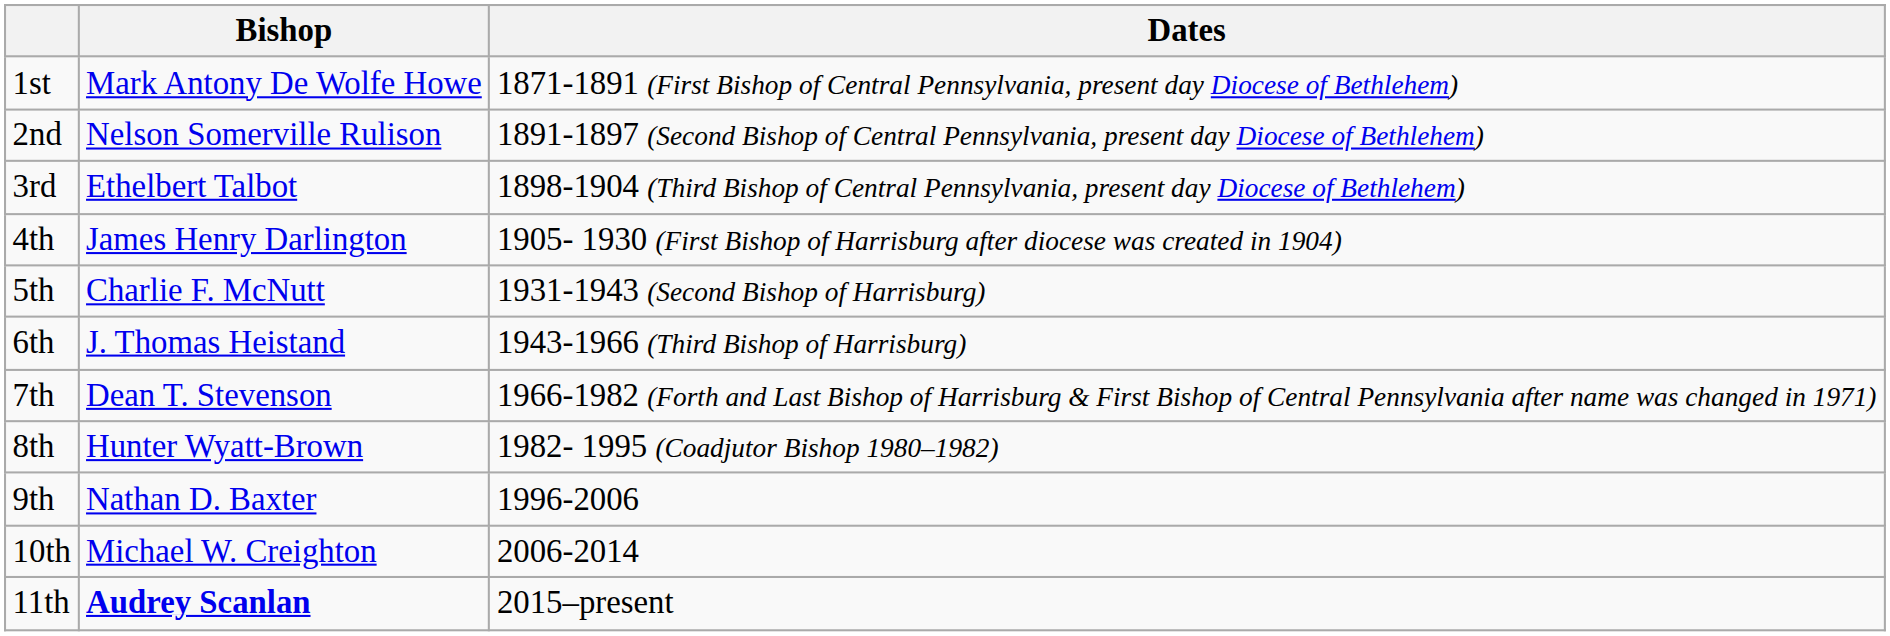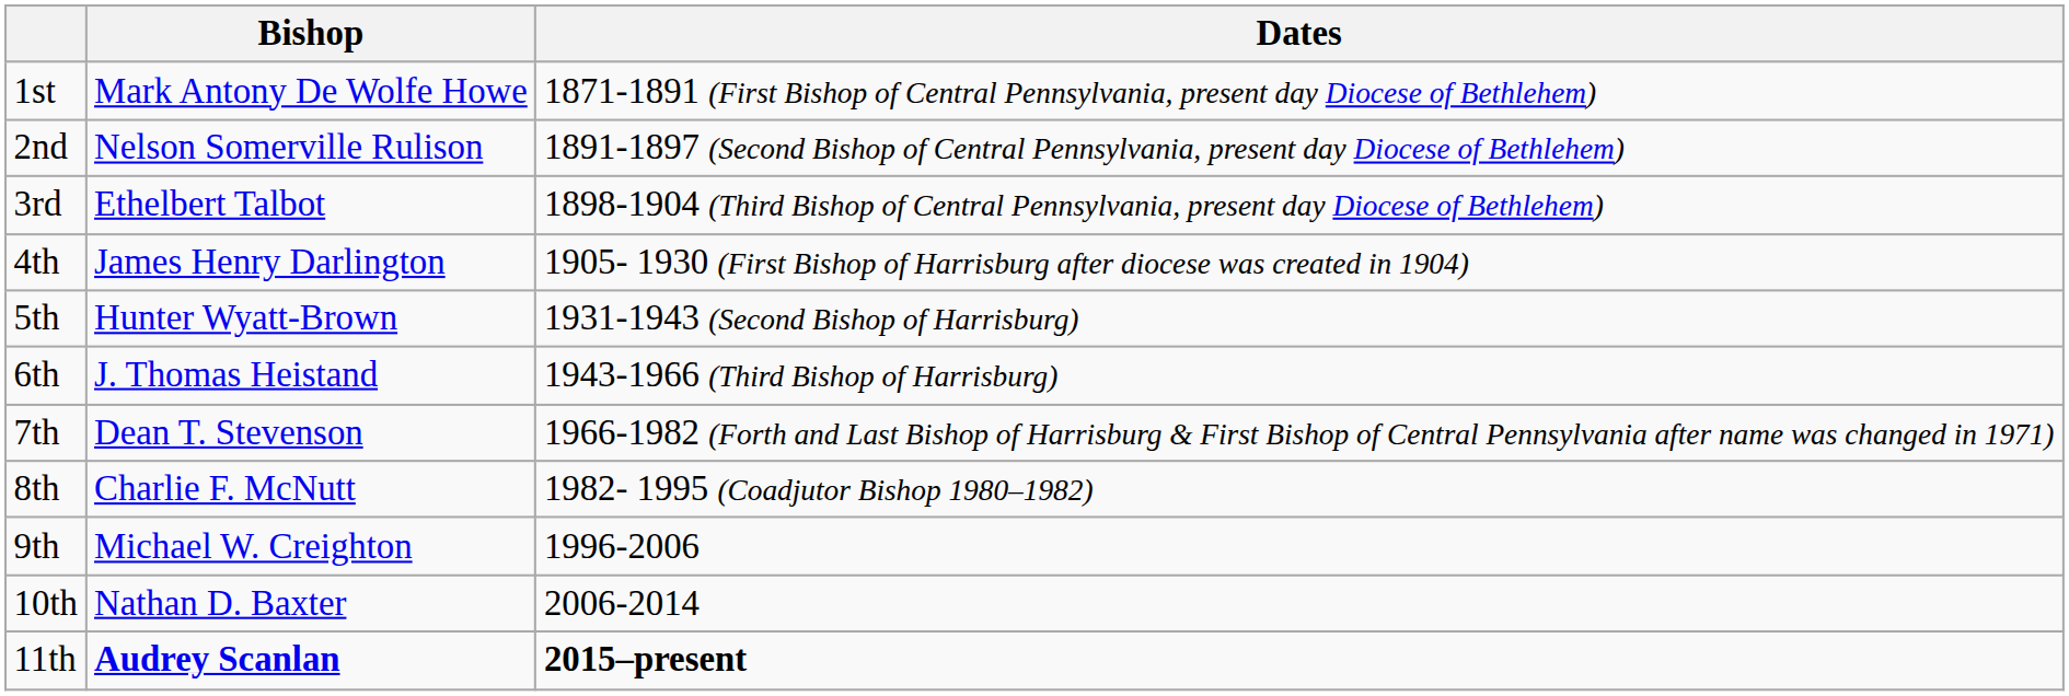 <table class="wikitable">
 <tr>
 <th></th>
 <th>Bishop</th>
 <th>Dates</th>
 </tr>
 <tr>
 <td>1st</td>
 <td><a href='#'>Mark Antony De Wolfe Howe</a></td>
 <td>1871-1891 <small><em>(First Bishop of Central Pennsylvania, present day <a href='#'>Diocese of Bethlehem</a>)</em></small></td>
 </tr>
 <tr>
 <td>2nd</td>
 <td><a href='#'>Nelson Somerville Rulison</a></td>
 <td>1891-1897 <small><em>(Second Bishop of Central Pennsylvania, present day <a href='#'>Diocese of Bethlehem</a>)</em></small></td>
 </tr>
 <tr>
 <td>3rd</td>
 <td><a href='#'>Ethelbert Talbot</a></td>
 <td>1898-1904 <small><em>(Third Bishop of Central Pennsylvania, present day <a href='#'>Diocese of Bethlehem</a>)</em></small></td>
 </tr>
 <tr>
 <td>4th</td>
 <td><a href='#'>James Henry Darlington</a></td>
 <td>1905- 1930 <small><em>(First Bishop of Harrisburg after diocese was created in 1904)</em></small></td>
 </tr>
 <tr>
 <td>5th</td>
-<td><a href='#'>Charlie F. McNutt</a>  </td>
+<td><a href='#'>Hunter Wyatt-Brown</a></td>
 <td>1931-1943 <small><em>(Second Bishop of Harrisburg)</em></small></td>
 </tr>
 <tr>
 <td>6th</td>
 <td><a href='#'>J. Thomas Heistand</a> <br></td>
 <td>1943-1966 <small><em>(Third Bishop of Harrisburg)</em></small></td>
 </tr>
 <tr>
 <td>7th</td>
 <td><a href='#'>Dean T. Stevenson</a></td>
 <td>1966-1982 <small><em>(Forth and Last Bishop of Harrisburg & First Bishop of Central Pennsylvania after name was changed in 1971)</em></small></td>
 </tr>
 <tr>
 <td>8th</td>
-<td><a href='#'>Hunter Wyatt-Brown</a></td>
+<td><a href='#'>Charlie F. McNutt</a>  </td>
 <td>1982- 1995 <small><em>(Coadjutor Bishop 1980–1982)</em></small></td>
 </tr>
 <tr>
 <td>9th</td>
-<td><a href='#'>Nathan D. Baxter</a>  <br></td>
+<td><a href='#'>Michael W. Creighton</a>  </td>
 <td>1996-2006</td>
 </tr>
 <tr>
 <td>10th</td>
-<td><a href='#'>Michael W. Creighton</a>  </td>
+<td><a href='#'>Nathan D. Baxter</a>  <br></td>
 <td>2006-2014</td>
 </tr>
 <tr>
 <td>11th</td>
 <td><strong><a href='#'>Audrey Scanlan</a>  </strong></td>
-<td>2015–present</td>
+<td><strong>2015–present</strong></td>
 </tr>
 </table>
